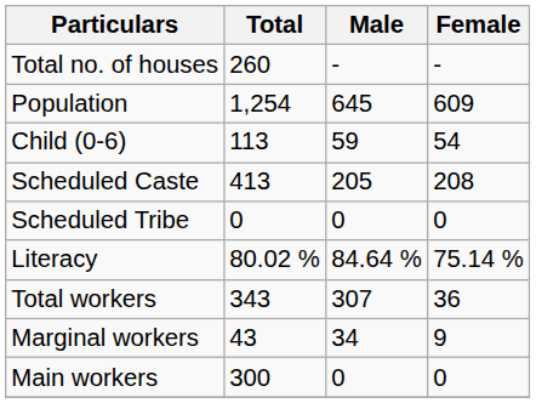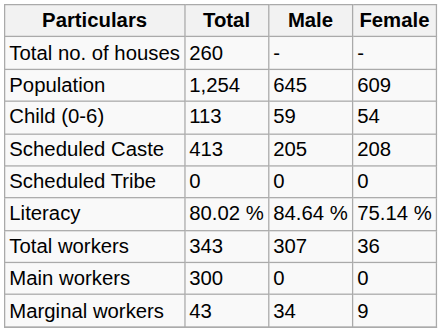 <table class="wikitable sortable">
 <tr>
 <th>Particulars</th>
 <th>Total</th>
 <th>Male</th>
 <th>Female</th>
 </tr>
 <tr>
 <td>Total no. of houses</td>
 <td>260</td>
 <td>-</td>
 <td>-</td>
 </tr>
 <tr>
 <td>Population</td>
 <td>1,254</td>
 <td>645</td>
 <td>609</td>
 </tr>
 <tr>
 <td>Child (0-6)</td>
 <td>113</td>
 <td>59</td>
 <td>54</td>
 </tr>
 <tr>
 <td>Scheduled Caste</td>
 <td>413</td>
 <td>205</td>
 <td>208</td>
 </tr>
 <tr>
 <td>Scheduled Tribe</td>
 <td>0</td>
 <td>0</td>
 <td>0</td>
 </tr>
 <tr>
 <td>Literacy</td>
 <td>80.02 %</td>
 <td>84.64 %</td>
 <td>75.14 %</td>
 </tr>
 <tr>
 <td>Total workers</td>
 <td>343</td>
 <td>307</td>
 <td>36</td>
 </tr>
 <tr>
+<td>Main workers</td>
+<td>300</td>
+<td>0</td>
+<td>0</td>
+</tr>
+<tr>
 <td>Marginal workers</td>
 <td>43</td>
 <td>34</td>
 <td>9</td>
 </tr>
 <tr>
-<td>Main workers</td>
-<td>300</td>
-<td>0</td>
-<td>0</td>
-</tr>
-<tr>
 </tr>
 </table>
